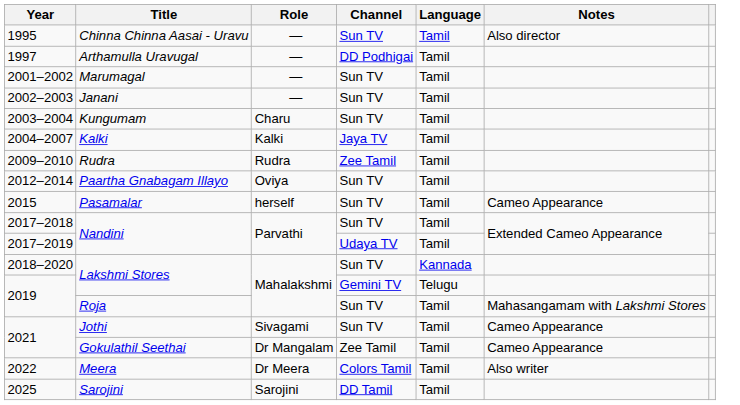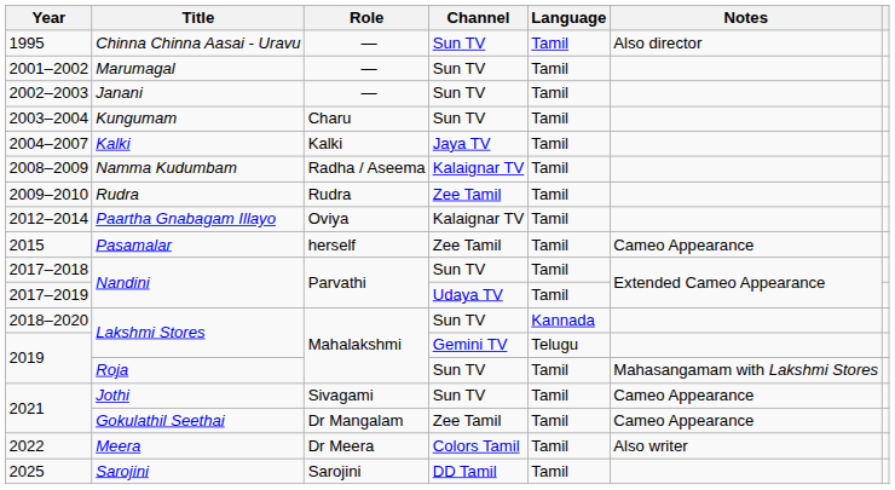 <table class="wikitable sortable">
 <tr>
 <th scope="col">Year</th>
 <th scope="col">Title</th>
 <th scope="col">Role</th>
 <th scope="col">Channel</th>
 <th scope="col">Language</th>
 <th scope="col" class="unsortable">Notes</th>
 <th scope="col" class="unsortable"></th>
 </tr>
 <tr>
 <td>1995</td>
 <td><em>Chinna Chinna Aasai - Uravu</em></td>
 <td style="text-align:center;"> —</td>
 <td><a href='#'>Sun TV</a></td>
 <td><a href='#'>Tamil</a></td>
 <td>Also director</td>
-<td style="text-align:center;"></td>
-</tr>
-<tr>
-<td>1997</td>
-<td><em>Arthamulla Uravugal</em></td>
-<td style="text-align:center;"> —</td>
-<td><a href='#'>DD Podhigai</a></td>
-<td>Tamil</td>
-<td></td>
 <td style="text-align:center;"></td>
 </tr>
 <tr>
 <td>2001–2002</td>
 <td><em>Marumagal</em></td>
 <td style="text-align:center;"> —</td>
 <td>Sun TV</td>
 <td>Tamil</td>
 <td></td>
 <td style="text-align:center;"></td>
 </tr>
 <tr>
 <td>2002–2003</td>
 <td><em>Janani</em></td>
 <td style="text-align:center;"> —</td>
 <td>Sun TV</td>
 <td>Tamil</td>
 <td></td>
 <td style="text-align:center;"></td>
 </tr>
 <tr>
 <td>2003–2004</td>
 <td><em>Kungumam</em></td>
 <td>Charu</td>
 <td>Sun TV</td>
 <td>Tamil</td>
 <td></td>
 <td style="text-align:center;"></td>
 </tr>
 <tr>
 <td>2004–2007</td>
 <td><a href='#'><em>Kalki</em></a></td>
 <td>Kalki</td>
 <td><a href='#'>Jaya TV</a></td>
 <td>Tamil</td>
 <td></td>
 <td style="text-align:center;"></td>
 </tr>
 <tr>
+<td>2008–2009</td>
+<td><em>Namma Kudumbam</em></td>
+<td>Radha / Aseema</td>
+<td><a href='#'>Kalaignar TV</a></td>
+<td>Tamil</td>
+<td></td>
+<td style="text-align:center;"></td>
+</tr>
+<tr>
 <td>2009–2010</td>
 <td><em>Rudra</em></td>
 <td>Rudra</td>
 <td><a href='#'>Zee Tamil</a></td>
 <td>Tamil</td>
 <td></td>
 <td style="text-align:center;"></td>
 </tr>
 <tr>
 <td>2012–2014</td>
 <td><a href='#'><em>Paartha Gnabagam Illayo</em></a></td>
 <td>Oviya</td>
-<td>Sun TV</td>
+<td>Kalaignar TV</td>
 <td>Tamil</td>
 <td></td>
 <td style="text-align:center;"></td>
 </tr>
 <tr>
 <td>2015</td>
 <td><a href='#'><em>Pasamalar</em></a></td>
 <td>herself</td>
-<td>Sun TV</td>
+<td>Zee Tamil</td>
 <td>Tamil</td>
 <td>Cameo Appearance</td>
 <td style="text-align:center;"></td>
 </tr>
 <tr>
 <td>2017–2018</td>
 <td rowspan="2"><a href='#'><em>Nandini</em></a></td>
 <td rowspan="2">Parvathi</td>
 <td>Sun TV</td>
 <td>Tamil</td>
 <td rowspan=2>Extended Cameo Appearance</td>
 <td style="text-align:center;"></td>
 </tr>
 <tr>
 <td>2017–2019</td>
 <td><a href='#'>Udaya TV</a></td>
 <td>Tamil</td>
 <td style="text-align:center;"></td>
 </tr>
 <tr>
 <td>2018–2020</td>
 <td rowspan="2"><em><a href='#'>Lakshmi Stores</a></em></td>
 <td rowspan="3">Mahalakshmi</td>
 <td>Sun TV</td>
 <td><a href='#'>Kannada</a></td>
 <td></td>
 <td style="text-align:center;"></td>
 </tr>
 <tr>
 <td rowspan="2">2019</td>
 <td><a href='#'>Gemini TV</a></td>
 <td>Telugu</td>
 <td></td>
 <td style="text-align:center;"></td>
 </tr>
 <tr>
 <td><a href='#'><em>Roja</em></a></td>
 <td>Sun TV</td>
 <td>Tamil</td>
 <td>Mahasangamam with <em>Lakshmi Stores</em></td>
 <td style="text-align:center;"></td>
 </tr>
 <tr>
 <td rowspan="2">2021</td>
 <td><a href='#'><em>Jothi</em></a></td>
 <td>Sivagami</td>
 <td>Sun TV</td>
 <td>Tamil</td>
 <td>Cameo Appearance</td>
 <td style="text-align:center;"></td>
 </tr>
 <tr>
 <td><a href='#'><em>Gokulathil Seethai</em></a></td>
 <td>Dr Mangalam</td>
 <td>Zee Tamil</td>
 <td>Tamil</td>
 <td>Cameo Appearance</td>
 <td style="text-align:center;"></td>
 </tr>
 <tr>
 <td>2022</td>
 <td><a href='#'><em>Meera</em></a></td>
 <td>Dr Meera</td>
 <td><a href='#'>Colors Tamil</a></td>
 <td>Tamil</td>
 <td>Also writer</td>
 <td style="text-align:center;"></td>
 </tr>
 <tr>
 <td>2025</td>
 <td><a href='#'><em>Sarojini</em></a></td>
 <td>Sarojini</td>
 <td><a href='#'>DD Tamil</a></td>
 <td>Tamil</td>
 <td></td>
 <td></td>
 </tr>
 </table>
